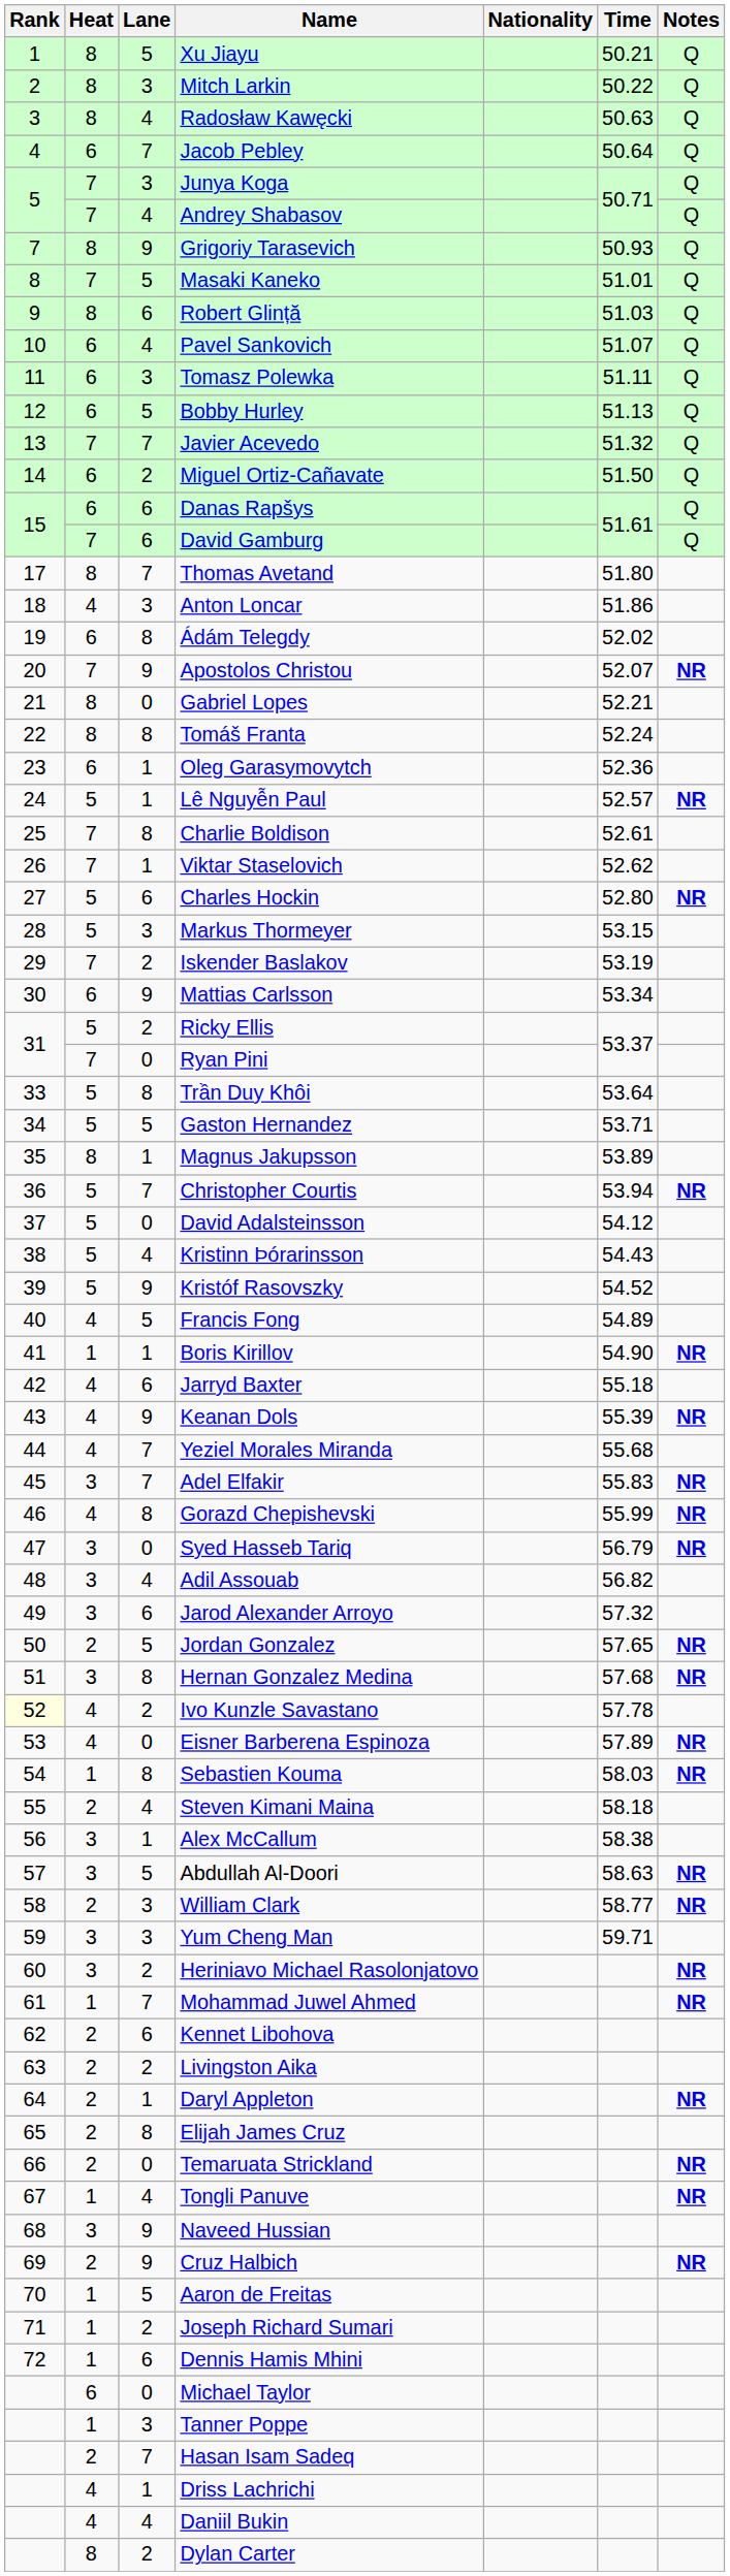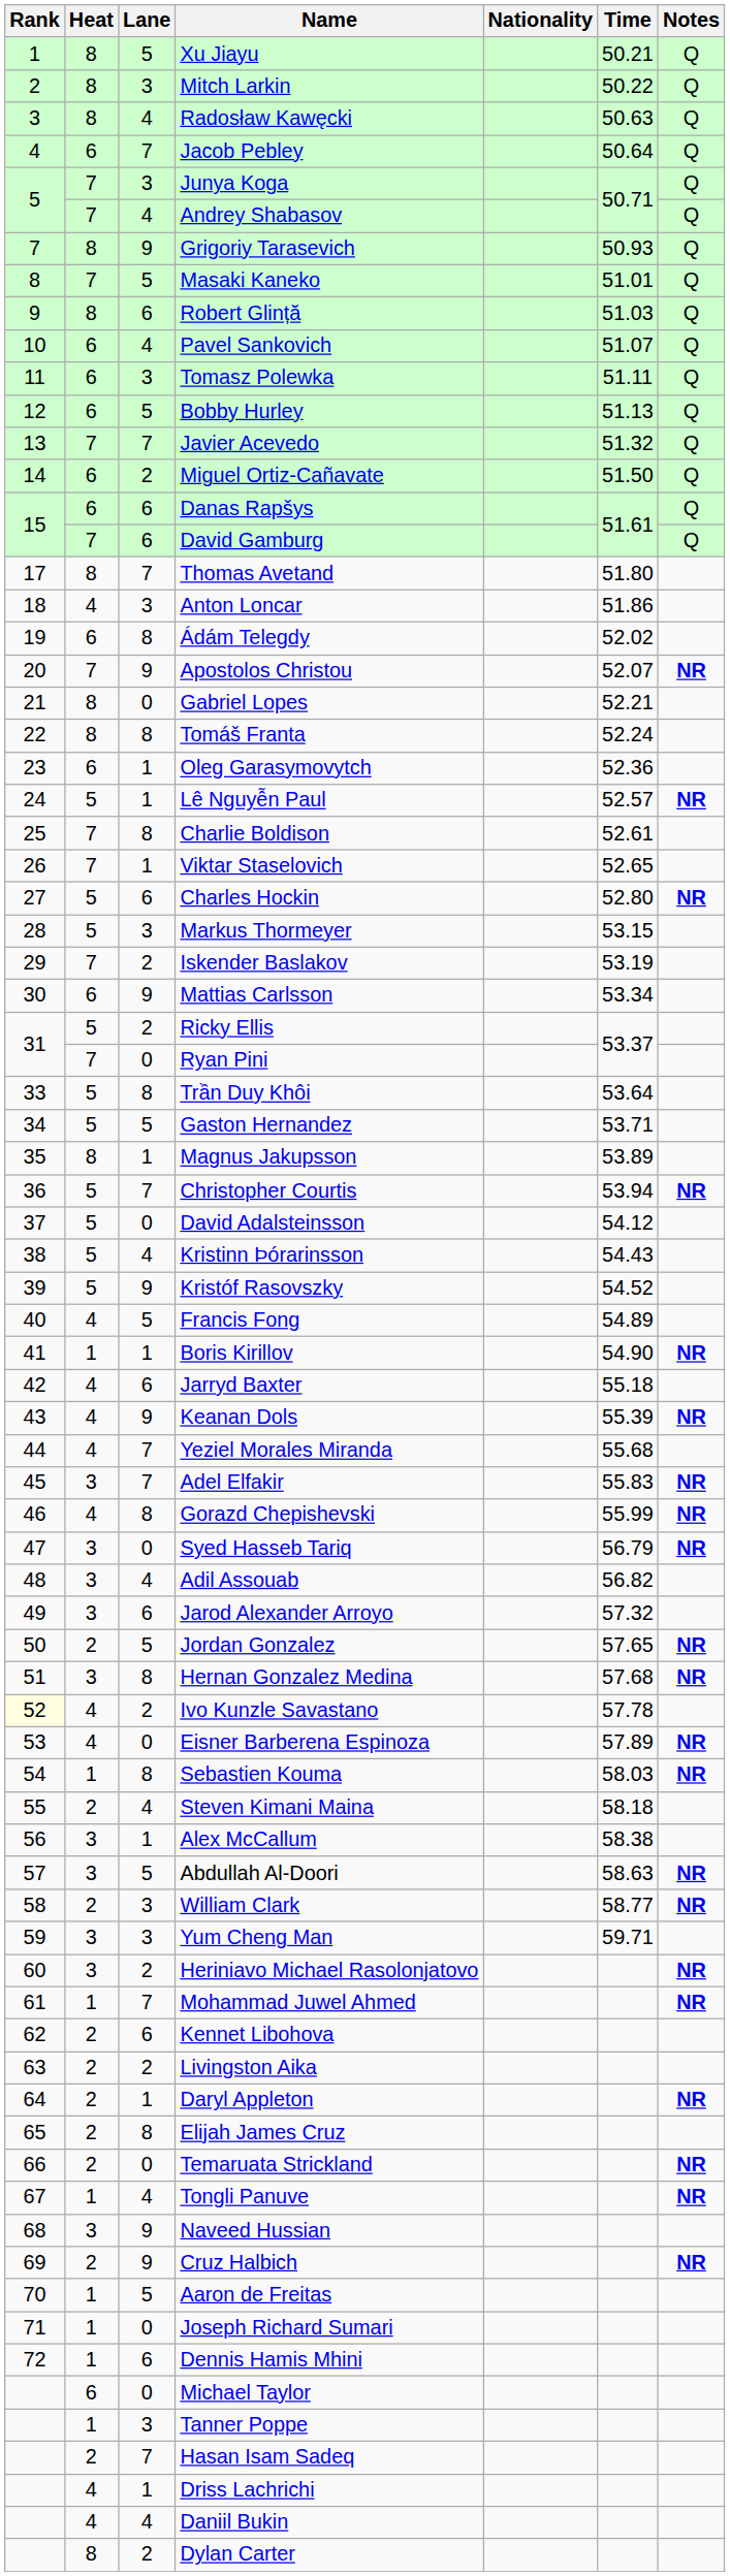 <table class="wikitable sortable" style="text-align:center">
 <tr>
 <th>Rank</th>
 <th>Heat</th>
 <th>Lane</th>
 <th>Name</th>
 <th>Nationality</th>
 <th>Time</th>
 <th>Notes</th>
 </tr>
 <tr bgcolor=ccffcc>
 <td>1</td>
 <td>8</td>
 <td>5</td>
 <td align=left><a href='#'>Xu Jiayu</a></td>
 <td align=left></td>
 <td>50.21</td>
 <td>Q</td>
 </tr>
 <tr bgcolor=ccffcc>
 <td>2</td>
 <td>8</td>
 <td>3</td>
 <td align=left><a href='#'>Mitch Larkin</a></td>
 <td align=left></td>
 <td>50.22</td>
 <td>Q</td>
 </tr>
 <tr bgcolor=ccffcc>
 <td>3</td>
 <td>8</td>
 <td>4</td>
 <td align=left><a href='#'>Radosław Kawęcki</a></td>
 <td align=left></td>
 <td>50.63</td>
 <td>Q</td>
 </tr>
 <tr bgcolor=ccffcc>
 <td>4</td>
 <td>6</td>
 <td>7</td>
 <td align=left><a href='#'>Jacob Pebley</a></td>
 <td align=left></td>
 <td>50.64</td>
 <td>Q</td>
 </tr>
 <tr bgcolor=ccffcc>
 <td rowspan=2>5</td>
 <td>7</td>
 <td>3</td>
 <td align=left><a href='#'>Junya Koga</a></td>
 <td align=left></td>
 <td rowspan=2>50.71</td>
 <td>Q</td>
 </tr>
 <tr bgcolor=ccffcc>
 <td>7</td>
 <td>4</td>
 <td align=left><a href='#'>Andrey Shabasov</a></td>
 <td align=left></td>
 <td>Q</td>
 </tr>
 <tr bgcolor=ccffcc>
 <td>7</td>
 <td>8</td>
 <td>9</td>
 <td align=left><a href='#'>Grigoriy Tarasevich</a></td>
 <td align=left></td>
 <td>50.93</td>
 <td>Q</td>
 </tr>
 <tr bgcolor=ccffcc>
 <td>8</td>
 <td>7</td>
 <td>5</td>
 <td align=left><a href='#'>Masaki Kaneko</a></td>
 <td align=left></td>
 <td>51.01</td>
 <td>Q</td>
 </tr>
 <tr bgcolor=ccffcc>
 <td>9</td>
 <td>8</td>
 <td>6</td>
 <td align=left><a href='#'>Robert Glință</a></td>
 <td align=left></td>
 <td>51.03</td>
 <td>Q</td>
 </tr>
 <tr bgcolor=ccffcc>
 <td>10</td>
 <td>6</td>
 <td>4</td>
 <td align=left><a href='#'>Pavel Sankovich</a></td>
 <td align=left></td>
 <td>51.07</td>
 <td>Q</td>
 </tr>
 <tr bgcolor=ccffcc>
 <td>11</td>
 <td>6</td>
 <td>3</td>
 <td align=left><a href='#'>Tomasz Polewka</a></td>
 <td align=left></td>
 <td>51.11</td>
 <td>Q</td>
 </tr>
 <tr bgcolor=ccffcc>
 <td>12</td>
 <td>6</td>
 <td>5</td>
 <td align=left><a href='#'>Bobby Hurley</a></td>
 <td align=left></td>
 <td>51.13</td>
 <td>Q</td>
 </tr>
 <tr bgcolor=ccffcc>
 <td>13</td>
 <td>7</td>
 <td>7</td>
 <td align=left><a href='#'>Javier Acevedo</a></td>
 <td align=left></td>
 <td>51.32</td>
 <td>Q</td>
 </tr>
 <tr bgcolor=ccffcc>
 <td>14</td>
 <td>6</td>
 <td>2</td>
 <td align=left><a href='#'>Miguel Ortiz-Cañavate</a></td>
 <td align=left></td>
 <td>51.50</td>
 <td>Q</td>
 </tr>
 <tr bgcolor=ccffcc>
 <td rowspan=2>15</td>
 <td>6</td>
 <td>6</td>
 <td align=left><a href='#'>Danas Rapšys</a></td>
 <td align=left></td>
 <td rowspan=2>51.61</td>
 <td>Q</td>
 </tr>
 <tr bgcolor=ccffcc>
 <td>7</td>
 <td>6</td>
 <td align=left><a href='#'>David Gamburg</a></td>
 <td align=left></td>
 <td>Q</td>
 </tr>
 <tr>
 <td>17</td>
 <td>8</td>
 <td>7</td>
 <td align=left><a href='#'>Thomas Avetand</a></td>
 <td align=left></td>
 <td>51.80</td>
 <td></td>
 </tr>
 <tr>
 <td>18</td>
 <td>4</td>
 <td>3</td>
 <td align=left><a href='#'>Anton Loncar</a></td>
 <td align=left></td>
 <td>51.86</td>
 <td></td>
 </tr>
 <tr>
 <td>19</td>
 <td>6</td>
 <td>8</td>
 <td align=left><a href='#'>Ádám Telegdy</a></td>
 <td align=left></td>
 <td>52.02</td>
 <td></td>
 </tr>
 <tr>
 <td>20</td>
 <td>7</td>
 <td>9</td>
 <td align=left><a href='#'>Apostolos Christou</a></td>
 <td align=left></td>
 <td>52.07</td>
 <td><strong><a href='#'>NR</a></strong></td>
 </tr>
 <tr>
 <td>21</td>
 <td>8</td>
 <td>0</td>
 <td align=left><a href='#'>Gabriel Lopes</a></td>
 <td align=left></td>
 <td>52.21</td>
 <td></td>
 </tr>
 <tr>
 <td>22</td>
 <td>8</td>
 <td>8</td>
 <td align=left><a href='#'>Tomáš Franta</a></td>
 <td align=left></td>
 <td>52.24</td>
 <td></td>
 </tr>
 <tr>
 <td>23</td>
 <td>6</td>
 <td>1</td>
 <td align=left><a href='#'>Oleg Garasymovytch</a></td>
 <td align=left></td>
 <td>52.36</td>
 <td></td>
 </tr>
 <tr>
 <td>24</td>
 <td>5</td>
 <td>1</td>
 <td align=left><a href='#'>Lê Nguyễn Paul</a></td>
 <td align=left></td>
 <td>52.57</td>
 <td><strong><a href='#'>NR</a></strong></td>
 </tr>
 <tr>
 <td>25</td>
 <td>7</td>
 <td>8</td>
 <td align=left><a href='#'>Charlie Boldison</a></td>
 <td align=left></td>
 <td>52.61</td>
 <td></td>
 </tr>
 <tr>
 <td>26</td>
 <td>7</td>
 <td>1</td>
 <td align=left><a href='#'>Viktar Staselovich</a></td>
 <td align=left></td>
-<td>52.62</td>
+<td>52.65</td>
 <td></td>
 </tr>
 <tr>
 <td>27</td>
 <td>5</td>
 <td>6</td>
 <td align=left><a href='#'>Charles Hockin</a></td>
 <td align=left></td>
 <td>52.80</td>
 <td><strong><a href='#'>NR</a></strong></td>
 </tr>
 <tr>
 <td>28</td>
 <td>5</td>
 <td>3</td>
 <td align=left><a href='#'>Markus Thormeyer</a></td>
 <td align=left></td>
 <td>53.15</td>
 <td></td>
 </tr>
 <tr>
 <td>29</td>
 <td>7</td>
 <td>2</td>
 <td align=left><a href='#'>Iskender Baslakov</a></td>
 <td align=left></td>
 <td>53.19</td>
 <td></td>
 </tr>
 <tr>
 <td>30</td>
 <td>6</td>
 <td>9</td>
 <td align=left><a href='#'>Mattias Carlsson</a></td>
 <td align=left></td>
 <td>53.34</td>
 <td></td>
 </tr>
 <tr>
 <td rowspan=2>31</td>
 <td>5</td>
 <td>2</td>
 <td align=left><a href='#'>Ricky Ellis</a></td>
 <td align=left></td>
 <td rowspan=2>53.37</td>
 <td></td>
 </tr>
 <tr>
 <td>7</td>
 <td>0</td>
 <td align=left><a href='#'>Ryan Pini</a></td>
 <td align=left></td>
 <td></td>
 </tr>
 <tr>
 <td>33</td>
 <td>5</td>
 <td>8</td>
 <td align=left><a href='#'>Trần Duy Khôi</a></td>
 <td align=left></td>
 <td>53.64</td>
 <td></td>
 </tr>
 <tr>
 <td>34</td>
 <td>5</td>
 <td>5</td>
 <td align=left><a href='#'>Gaston Hernandez</a></td>
 <td align=left></td>
 <td>53.71</td>
 <td></td>
 </tr>
 <tr>
 <td>35</td>
 <td>8</td>
 <td>1</td>
 <td align=left><a href='#'>Magnus Jakupsson</a></td>
 <td align=left></td>
 <td>53.89</td>
 <td></td>
 </tr>
 <tr>
 <td>36</td>
 <td>5</td>
 <td>7</td>
 <td align=left><a href='#'>Christopher Courtis</a></td>
 <td align=left></td>
 <td>53.94</td>
 <td><strong><a href='#'>NR</a></strong></td>
 </tr>
 <tr>
 <td>37</td>
 <td>5</td>
 <td>0</td>
 <td align=left><a href='#'>David Adalsteinsson</a></td>
 <td align=left></td>
 <td>54.12</td>
 <td></td>
 </tr>
 <tr>
 <td>38</td>
 <td>5</td>
 <td>4</td>
 <td align=left><a href='#'>Kristinn Þórarinsson</a></td>
 <td align=left></td>
 <td>54.43</td>
 <td></td>
 </tr>
 <tr>
 <td>39</td>
 <td>5</td>
 <td>9</td>
 <td align=left><a href='#'>Kristóf Rasovszky</a></td>
 <td align=left></td>
 <td>54.52</td>
 <td></td>
 </tr>
 <tr>
 <td>40</td>
 <td>4</td>
 <td>5</td>
 <td align=left><a href='#'>Francis Fong</a></td>
 <td align=left></td>
 <td>54.89</td>
 <td></td>
 </tr>
 <tr>
 <td>41</td>
 <td>1</td>
 <td>1</td>
 <td align=left><a href='#'>Boris Kirillov</a></td>
 <td align=left></td>
 <td>54.90</td>
 <td><strong><a href='#'>NR</a></strong></td>
 </tr>
 <tr>
 <td>42</td>
 <td>4</td>
 <td>6</td>
 <td align=left><a href='#'>Jarryd Baxter</a></td>
 <td align=left></td>
 <td>55.18</td>
 <td></td>
 </tr>
 <tr>
 <td>43</td>
 <td>4</td>
 <td>9</td>
 <td align=left><a href='#'>Keanan Dols</a></td>
 <td align=left></td>
 <td>55.39</td>
 <td><strong><a href='#'>NR</a></strong></td>
 </tr>
 <tr>
 <td>44</td>
 <td>4</td>
 <td>7</td>
 <td align=left><a href='#'>Yeziel Morales Miranda</a></td>
 <td align=left></td>
 <td>55.68</td>
 <td></td>
 </tr>
 <tr>
 <td>45</td>
 <td>3</td>
 <td>7</td>
 <td align=left><a href='#'>Adel Elfakir</a></td>
 <td align=left></td>
 <td>55.83</td>
 <td><strong><a href='#'>NR</a></strong></td>
 </tr>
 <tr>
 <td>46</td>
 <td>4</td>
 <td>8</td>
 <td align=left><a href='#'>Gorazd Chepishevski</a></td>
 <td align=left></td>
 <td>55.99</td>
 <td><strong><a href='#'>NR</a></strong></td>
 </tr>
 <tr>
 <td>47</td>
 <td>3</td>
 <td>0</td>
 <td align=left><a href='#'>Syed Hasseb Tariq</a></td>
 <td align=left></td>
 <td>56.79</td>
 <td><strong><a href='#'>NR</a></strong></td>
 </tr>
 <tr>
 <td>48</td>
 <td>3</td>
 <td>4</td>
 <td align=left><a href='#'>Adil Assouab</a></td>
 <td align=left></td>
 <td>56.82</td>
 <td></td>
 </tr>
 <tr>
 <td>49</td>
 <td>3</td>
 <td>6</td>
 <td align=left><a href='#'>Jarod Alexander Arroyo</a></td>
 <td align=left></td>
 <td>57.32</td>
 <td></td>
 </tr>
 <tr>
 <td>50</td>
 <td>2</td>
 <td>5</td>
 <td align=left><a href='#'>Jordan Gonzalez</a></td>
 <td align=left></td>
 <td>57.65</td>
 <td><strong><a href='#'>NR</a></strong></td>
 </tr>
 <tr>
 <td>51</td>
 <td>3</td>
 <td>8</td>
 <td align=left><a href='#'>Hernan Gonzalez Medina</a></td>
 <td align=left></td>
 <td>57.68</td>
 <td><strong><a href='#'>NR</a></strong></td>
 </tr>
 <tr>
 <td style="background: lightyellow;">52</td>
 <td>4</td>
 <td>2</td>
 <td align=left><a href='#'>Ivo Kunzle Savastano</a></td>
 <td align=left></td>
 <td>57.78</td>
 <td></td>
 </tr>
 <tr>
 <td>53</td>
 <td>4</td>
 <td>0</td>
 <td align=left><a href='#'>Eisner Barberena Espinoza</a></td>
 <td align=left></td>
 <td>57.89</td>
 <td><strong><a href='#'>NR</a></strong></td>
 </tr>
 <tr>
 <td>54</td>
 <td>1</td>
 <td>8</td>
 <td align=left><a href='#'>Sebastien Kouma</a></td>
 <td align=left></td>
 <td>58.03</td>
 <td><strong><a href='#'>NR</a></strong></td>
 </tr>
 <tr>
 <td>55</td>
 <td>2</td>
 <td>4</td>
 <td align=left><a href='#'>Steven Kimani Maina</a></td>
 <td align=left></td>
 <td>58.18</td>
 <td></td>
 </tr>
 <tr>
 <td>56</td>
 <td>3</td>
 <td>1</td>
 <td align=left><a href='#'>Alex McCallum</a></td>
 <td align=left></td>
 <td>58.38</td>
 <td></td>
 </tr>
 <tr>
 <td>57</td>
 <td>3</td>
 <td>5</td>
 <td align=left>Abdullah Al-Doori</td>
 <td align=left></td>
 <td>58.63</td>
 <td><strong><a href='#'>NR</a></strong></td>
 </tr>
 <tr>
 <td>58</td>
 <td>2</td>
 <td>3</td>
 <td align=left><a href='#'>William Clark</a></td>
 <td align=left></td>
 <td>58.77</td>
 <td><strong><a href='#'>NR</a></strong></td>
 </tr>
 <tr>
 <td>59</td>
 <td>3</td>
 <td>3</td>
 <td align=left><a href='#'>Yum Cheng Man</a></td>
 <td align=left></td>
 <td>59.71</td>
 <td></td>
 </tr>
 <tr>
 <td>60</td>
 <td>3</td>
 <td>2</td>
 <td align=left><a href='#'>Heriniavo Michael Rasolonjatovo</a></td>
 <td align=left></td>
 <td></td>
 <td><strong><a href='#'>NR</a></strong></td>
 </tr>
 <tr>
 <td>61</td>
 <td>1</td>
 <td>7</td>
 <td align=left><a href='#'>Mohammad Juwel Ahmed</a></td>
 <td align=left></td>
 <td></td>
 <td><strong><a href='#'>NR</a></strong></td>
 </tr>
 <tr>
 <td>62</td>
 <td>2</td>
 <td>6</td>
 <td align=left><a href='#'>Kennet Libohova</a></td>
 <td align=left></td>
 <td></td>
 <td></td>
 </tr>
 <tr>
 <td>63</td>
 <td>2</td>
 <td>2</td>
 <td align=left><a href='#'>Livingston Aika</a></td>
 <td align=left></td>
 <td></td>
 <td></td>
 </tr>
 <tr>
 <td>64</td>
 <td>2</td>
 <td>1</td>
 <td align=left><a href='#'>Daryl Appleton</a></td>
 <td align=left></td>
 <td></td>
 <td><strong><a href='#'>NR</a></strong></td>
 </tr>
 <tr>
 <td>65</td>
 <td>2</td>
 <td>8</td>
 <td align=left><a href='#'>Elijah James Cruz</a></td>
 <td align=left></td>
 <td></td>
 <td></td>
 </tr>
 <tr>
 <td>66</td>
 <td>2</td>
 <td>0</td>
 <td align=left><a href='#'>Temaruata Strickland</a></td>
 <td align=left></td>
 <td></td>
 <td><strong><a href='#'>NR</a></strong></td>
 </tr>
 <tr>
 <td>67</td>
 <td>1</td>
 <td>4</td>
 <td align=left><a href='#'>Tongli Panuve</a></td>
 <td align=left></td>
 <td></td>
 <td><strong><a href='#'>NR</a></strong></td>
 </tr>
 <tr>
 <td>68</td>
 <td>3</td>
 <td>9</td>
 <td align=left><a href='#'>Naveed Hussian</a></td>
 <td align=left></td>
 <td></td>
 <td></td>
 </tr>
 <tr>
 <td>69</td>
 <td>2</td>
 <td>9</td>
 <td align=left><a href='#'>Cruz Halbich</a></td>
 <td align=left></td>
 <td></td>
 <td><strong><a href='#'>NR</a></strong></td>
 </tr>
 <tr>
 <td>70</td>
 <td>1</td>
 <td>5</td>
 <td align=left><a href='#'>Aaron de Freitas</a></td>
 <td align=left></td>
 <td></td>
 <td></td>
 </tr>
 <tr>
 <td>71</td>
 <td>1</td>
-<td>2</td>
+<td>0</td>
 <td align=left><a href='#'>Joseph Richard Sumari</a></td>
 <td align=left></td>
 <td></td>
 <td></td>
 </tr>
 <tr>
 <td>72</td>
 <td>1</td>
 <td>6</td>
 <td align=left><a href='#'>Dennis Hamis Mhini</a></td>
 <td align=left></td>
 <td></td>
 <td></td>
 </tr>
 <tr>
 <td></td>
 <td>6</td>
 <td>0</td>
 <td align=left><a href='#'>Michael Taylor</a></td>
 <td align=left></td>
 <td></td>
 <td></td>
 </tr>
 <tr>
 <td></td>
 <td>1</td>
 <td>3</td>
 <td align=left><a href='#'>Tanner Poppe</a></td>
 <td align=left></td>
 <td></td>
 <td></td>
 </tr>
 <tr>
 <td></td>
 <td>2</td>
 <td>7</td>
 <td align=left><a href='#'>Hasan Isam Sadeq</a></td>
 <td align=left></td>
 <td></td>
 <td></td>
 </tr>
 <tr>
 <td></td>
 <td>4</td>
 <td>1</td>
 <td align=left><a href='#'>Driss Lachrichi</a></td>
 <td align=left></td>
 <td></td>
 <td></td>
 </tr>
 <tr>
 <td></td>
 <td>4</td>
 <td>4</td>
 <td align=left><a href='#'>Daniil Bukin</a></td>
 <td align=left></td>
 <td></td>
 <td></td>
 </tr>
 <tr>
 <td></td>
 <td>8</td>
 <td>2</td>
 <td align=left><a href='#'>Dylan Carter</a></td>
 <td align=left></td>
 <td></td>
 <td></td>
 </tr>
 </table>
